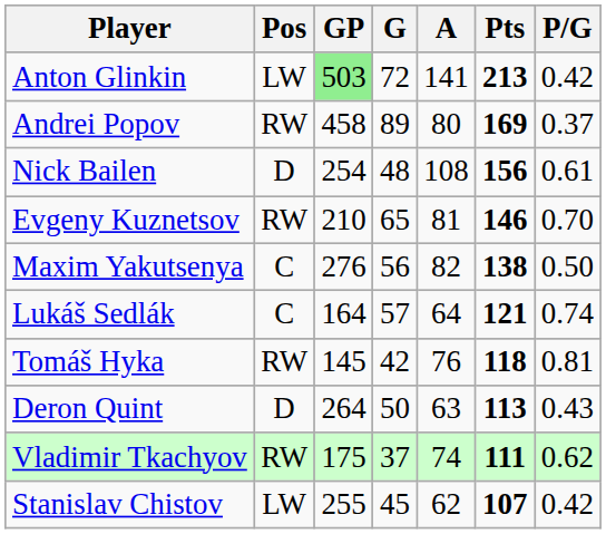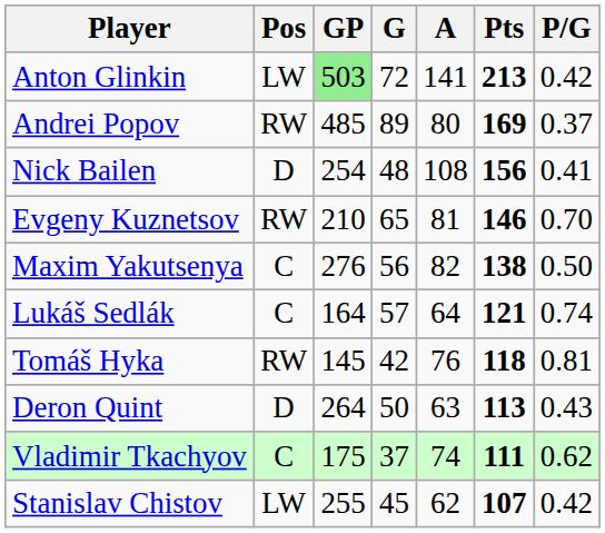 <table class="wikitable">
 <tr>
 <th>Player</th>
 <th>Pos</th>
 <th>GP</th>
 <th>G</th>
 <th>A</th>
 <th>Pts</th>
 <th>P/G</th>
 </tr>
 <tr style="text-align:center;">
 <td style="text-align:left;"> <a href='#'>Anton Glinkin</a></td>
 <td>LW</td>
 <td style="background: lightgreen;">503</td>
 <td>72</td>
 <td>141</td>
 <td><strong>213</strong></td>
 <td>0.42</td>
 </tr>
 <tr style="text-align:center;">
 <td style="text-align:left;"> <a href='#'>Andrei Popov</a></td>
 <td>RW</td>
-<td>458</td>
+<td>485</td>
 <td>89</td>
 <td>80</td>
 <td><strong>169</strong></td>
 <td>0.37</td>
 </tr>
 <tr style="text-align:center;">
 <td style="text-align:left;"> <a href='#'>Nick Bailen</a></td>
 <td>D</td>
 <td>254</td>
 <td>48</td>
 <td>108</td>
 <td><strong>156</strong></td>
-<td>0.61</td>
+<td>0.41</td>
 </tr>
 <tr style="text-align:center;">
 <td style="text-align:left;"> <a href='#'>Evgeny Kuznetsov</a></td>
 <td>RW</td>
 <td>210</td>
 <td>65</td>
 <td>81</td>
 <td><strong>146</strong></td>
 <td>0.70</td>
 </tr>
 <tr style="text-align:center;">
 <td style="text-align:left;"> <a href='#'>Maxim Yakutsenya</a></td>
 <td>C</td>
 <td>276</td>
 <td>56</td>
 <td>82</td>
 <td><strong>138</strong></td>
 <td>0.50</td>
 </tr>
 <tr style="text-align:center;">
 <td style="text-align:left;"> <a href='#'>Lukáš Sedlák</a></td>
 <td>C</td>
 <td>164</td>
 <td>57</td>
 <td>64</td>
 <td><strong>121</strong></td>
 <td>0.74</td>
 </tr>
 <tr style="text-align:center;">
 <td style="text-align:left;"> <a href='#'>Tomáš Hyka</a></td>
 <td>RW</td>
 <td>145</td>
 <td>42</td>
 <td>76</td>
 <td><strong>118</strong></td>
 <td>0.81</td>
 </tr>
 <tr style="text-align:center;">
 <td style="text-align:left;"> <a href='#'>Deron Quint</a></td>
 <td>D</td>
 <td>264</td>
 <td>50</td>
 <td>63</td>
 <td><strong>113</strong></td>
 <td>0.43</td>
 </tr>
 <tr style="text-align:center;"  bgcolor="#cfc">
 <td style="text-align:left;"> <a href='#'>Vladimir Tkachyov</a></td>
-<td>RW</td>
+<td>C</td>
 <td>175</td>
 <td>37</td>
 <td>74</td>
 <td><strong>111</strong></td>
 <td>0.62</td>
 </tr>
 <tr style="text-align:center;">
 <td style="text-align:left;"> <a href='#'>Stanislav Chistov</a></td>
 <td>LW</td>
 <td>255</td>
 <td>45</td>
 <td>62</td>
 <td><strong>107</strong></td>
 <td>0.42</td>
 </tr>
 </table>
